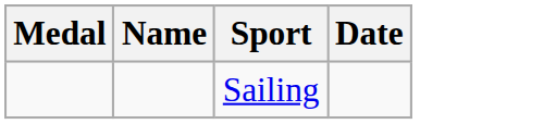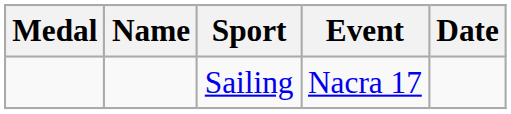 <table class="wikitable sortable"  style="font-size:95%">
 <tr>
 <th>Medal</th>
 <th>Name</th>
 <th>Sport</th>
+<th>Event</th>
 <th>Date</th>
 </tr>
 <tr>
 <td></td>
 <td><br></td>
 <td><a href='#'>Sailing</a></td>
+<td><a href='#'>Nacra 17</a></td>
 <td></td>
 </tr>
 </table>
